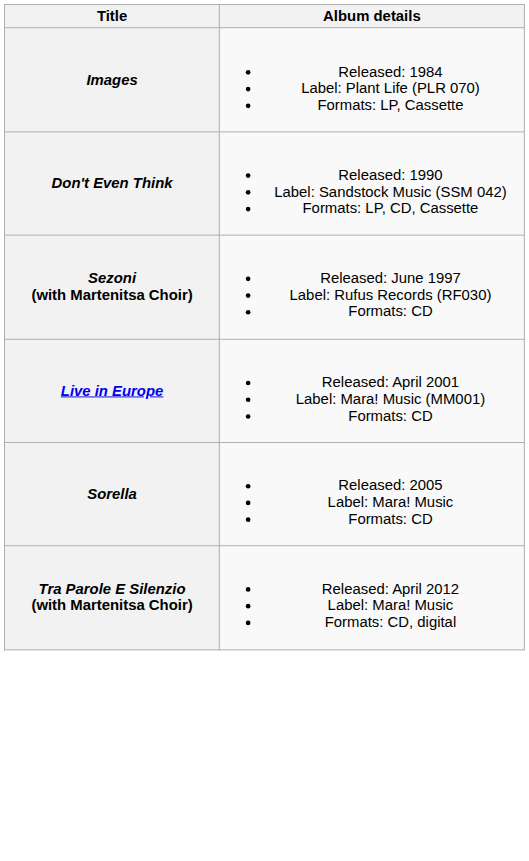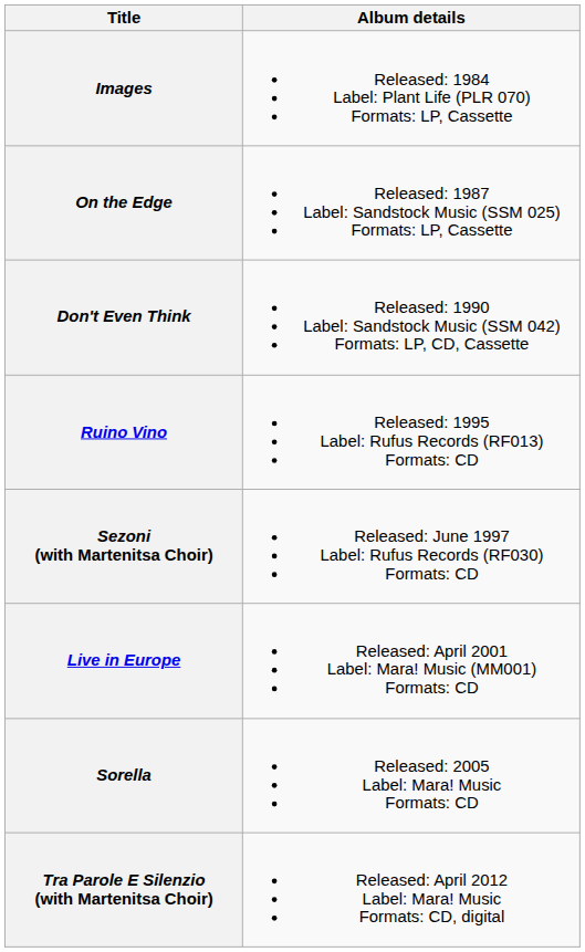 <table class="wikitable plainrowheaders" style="text-align:center;">
 <tr>
 <th scope="col" rowspan="1" style="width:14em;">Title</th>
 <th scope="col" rowspan="1" style="width:20em;">Album details</th>
 </tr>
 <tr>
 <th scope="row"><em>Images</em></th>
 <td><br><ul><li>Released: 1984</li><li>Label: Plant Life (PLR 070)</li><li>Formats: LP, Cassette</li></ul></td>
 </tr>
 <tr>
+<th scope="row"><em>On the Edge</em></th>
+<td><br><ul><li>Released: 1987</li><li>Label: Sandstock Music (SSM 025)</li><li>Formats: LP, Cassette</li></ul></td>
+</tr>
+<tr>
 <th scope="row"><em>Don't Even Think</em></th>
 <td><br><ul><li>Released: 1990</li><li>Label: Sandstock Music (SSM 042)</li><li>Formats: LP, CD, Cassette</li></ul></td>
+</tr>
+<tr>
+<th scope="row"><em><a href='#'>Ruino Vino</a></em></th>
+<td><br><ul><li>Released: 1995</li><li>Label: Rufus Records (RF013)</li><li>Formats: CD</li></ul></td>
 </tr>
 <tr>
 <th scope="row"><em>Sezoni</em> <br> (with Martenitsa Choir)</th>
 <td><br><ul><li>Released: June 1997</li><li>Label: Rufus Records (RF030)</li><li>Formats: CD</li></ul></td>
 </tr>
 <tr>
 <th scope="row"><em><a href='#'>Live in Europe</a></em></th>
 <td><br><ul><li>Released: April 2001</li><li>Label: Mara! Music (MM001)</li><li>Formats: CD</li></ul></td>
 </tr>
 <tr>
 <th scope="row"><em>Sorella</em></th>
 <td><br><ul><li>Released: 2005</li><li>Label: Mara! Music</li><li>Formats: CD</li></ul></td>
 </tr>
 <tr>
 <th scope="row"><em>Tra Parole E Silenzio</em> <br> (with Martenitsa Choir)</th>
 <td><br><ul><li>Released: April 2012</li><li>Label: Mara! Music</li><li>Formats: CD, digital</li></ul></td>
 </tr>
 </table>
